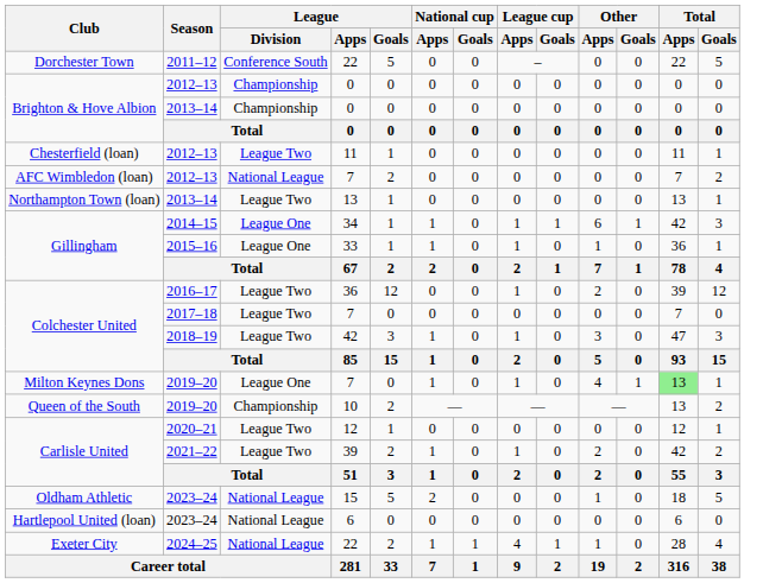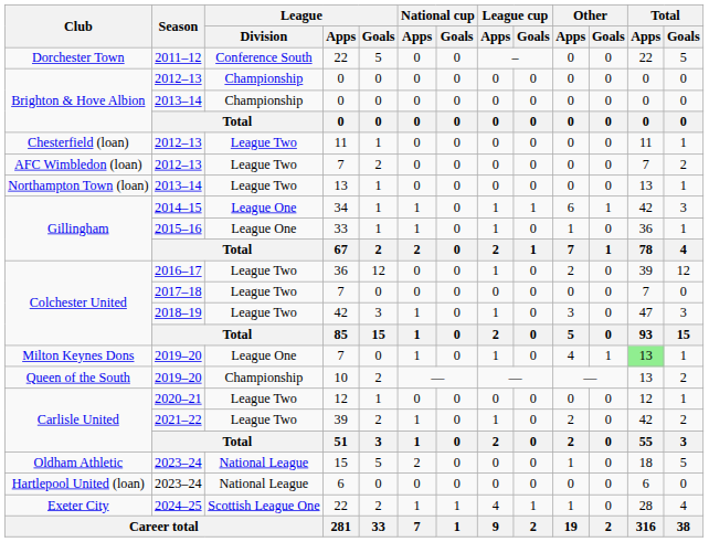 <table class=wikitable style="text-align: center;">
 <tr>
 <th rowspan=2>Club</th>
 <th rowspan=2>Season</th>
 <th colspan=3>League</th>
 <th colspan=2>National cup</th>
 <th colspan=2>League cup</th>
 <th colspan=2>Other</th>
 <th colspan=2>Total</th>
 </tr>
 <tr>
 <th>Division</th>
 <th>Apps</th>
 <th>Goals</th>
 <th>Apps</th>
 <th>Goals</th>
 <th>Apps</th>
 <th>Goals</th>
 <th>Apps</th>
 <th>Goals</th>
 <th>Apps</th>
 <th>Goals</th>
 </tr>
 <tr>
 <td><a href='#'>Dorchester Town</a></td>
 <td><a href='#'>2011–12</a></td>
 <td><a href='#'>Conference South</a></td>
 <td>22</td>
 <td>5</td>
 <td>0</td>
 <td>0</td>
 <td colspan="2">–</td>
 <td>0</td>
 <td>0</td>
 <td>22</td>
 <td>5</td>
 </tr>
 <tr>
 <td rowspan="3"><a href='#'>Brighton & Hove Albion</a></td>
 <td><a href='#'>2012–13</a></td>
 <td><a href='#'>Championship</a></td>
 <td>0</td>
 <td>0</td>
 <td>0</td>
 <td>0</td>
 <td>0</td>
 <td>0</td>
 <td>0</td>
 <td>0</td>
 <td>0</td>
 <td>0</td>
 </tr>
 <tr>
 <td><a href='#'>2013–14</a></td>
 <td>Championship</td>
 <td>0</td>
 <td>0</td>
 <td>0</td>
 <td>0</td>
 <td>0</td>
 <td>0</td>
 <td>0</td>
 <td>0</td>
 <td>0</td>
 <td>0</td>
 </tr>
 <tr>
 <th colspan=2>Total</th>
 <th>0</th>
 <th>0</th>
 <th>0</th>
 <th>0</th>
 <th>0</th>
 <th>0</th>
 <th>0</th>
 <th>0</th>
 <th>0</th>
 <th>0</th>
 </tr>
 <tr>
 <td><a href='#'>Chesterfield</a> (loan)</td>
 <td><a href='#'>2012–13</a></td>
 <td><a href='#'>League Two</a></td>
 <td>11</td>
 <td>1</td>
 <td>0</td>
 <td>0</td>
 <td>0</td>
 <td>0</td>
 <td>0</td>
 <td>0</td>
 <td>11</td>
 <td>1</td>
 </tr>
 <tr>
 <td><a href='#'>AFC Wimbledon</a> (loan)</td>
 <td><a href='#'>2012–13</a></td>
-<td><a href='#'>National League</a></td>
+<td>League Two</td>
 <td>7</td>
 <td>2</td>
 <td>0</td>
 <td>0</td>
 <td>0</td>
 <td>0</td>
 <td>0</td>
 <td>0</td>
 <td>7</td>
 <td>2</td>
 </tr>
 <tr>
 <td><a href='#'>Northampton Town</a> (loan)</td>
 <td><a href='#'>2013–14</a></td>
 <td>League Two</td>
 <td>13</td>
 <td>1</td>
 <td>0</td>
 <td>0</td>
 <td>0</td>
 <td>0</td>
 <td>0</td>
 <td>0</td>
 <td>13</td>
 <td>1</td>
 </tr>
 <tr>
 <td rowspan="3"><a href='#'>Gillingham</a></td>
 <td><a href='#'>2014–15</a></td>
 <td><a href='#'>League One</a></td>
 <td>34</td>
 <td>1</td>
 <td>1</td>
 <td>0</td>
 <td>1</td>
 <td>1</td>
 <td>6</td>
 <td>1</td>
 <td>42</td>
 <td>3</td>
 </tr>
 <tr>
 <td><a href='#'>2015–16</a></td>
 <td>League One</td>
 <td>33</td>
 <td>1</td>
 <td>1</td>
 <td>0</td>
 <td>1</td>
 <td>0</td>
 <td>1</td>
 <td>0</td>
 <td>36</td>
 <td>1</td>
 </tr>
 <tr>
 <th colspan=2>Total</th>
 <th>67</th>
 <th>2</th>
 <th>2</th>
 <th>0</th>
 <th>2</th>
 <th>1</th>
 <th>7</th>
 <th>1</th>
 <th>78</th>
 <th>4</th>
 </tr>
 <tr>
 <td rowspan="4"><a href='#'>Colchester United</a></td>
 <td><a href='#'>2016–17</a></td>
 <td>League Two</td>
 <td>36</td>
 <td>12</td>
 <td>0</td>
 <td>0</td>
 <td>1</td>
 <td>0</td>
 <td>2</td>
 <td>0</td>
 <td>39</td>
 <td>12</td>
 </tr>
 <tr>
 <td><a href='#'>2017–18</a></td>
 <td>League Two</td>
 <td>7</td>
 <td>0</td>
 <td>0</td>
 <td>0</td>
 <td>0</td>
 <td>0</td>
 <td>0</td>
 <td>0</td>
 <td>7</td>
 <td>0</td>
 </tr>
 <tr>
 <td><a href='#'>2018–19</a></td>
 <td>League Two</td>
 <td>42</td>
 <td>3</td>
 <td>1</td>
 <td>0</td>
 <td>1</td>
 <td>0</td>
 <td>3</td>
 <td>0</td>
 <td>47</td>
 <td>3</td>
 </tr>
 <tr>
 <th colspan=2>Total</th>
 <th>85</th>
 <th>15</th>
 <th>1</th>
 <th>0</th>
 <th>2</th>
 <th>0</th>
 <th>5</th>
 <th>0</th>
 <th>93</th>
 <th>15</th>
 </tr>
 <tr>
 <td><a href='#'>Milton Keynes Dons</a></td>
 <td><a href='#'>2019–20</a></td>
 <td>League One</td>
 <td>7</td>
 <td>0</td>
 <td>1</td>
 <td>0</td>
 <td>1</td>
 <td>0</td>
 <td>4</td>
 <td>1</td>
 <td style="background: lightgreen;">13</td>
 <td>1</td>
 </tr>
 <tr>
 <td><a href='#'>Queen of the South</a></td>
 <td><a href='#'>2019–20</a></td>
 <td>Championship</td>
 <td>10</td>
 <td>2</td>
 <td colspan="2">—</td>
 <td colspan="2">—</td>
 <td colspan="2">—</td>
 <td>13</td>
 <td>2</td>
 </tr>
 <tr>
 <td rowspan="3"><a href='#'>Carlisle United</a></td>
 <td><a href='#'>2020–21</a></td>
 <td>League Two</td>
 <td>12</td>
 <td>1</td>
 <td>0</td>
 <td>0</td>
 <td>0</td>
 <td>0</td>
 <td>0</td>
 <td>0</td>
 <td>12</td>
 <td>1</td>
 </tr>
 <tr>
 <td><a href='#'>2021–22</a></td>
 <td>League Two</td>
 <td>39</td>
 <td>2</td>
 <td>1</td>
 <td>0</td>
 <td>1</td>
 <td>0</td>
 <td>2</td>
 <td>0</td>
 <td>42</td>
 <td>2</td>
 </tr>
 <tr>
 <th colspan=2>Total</th>
 <th>51</th>
 <th>3</th>
 <th>1</th>
 <th>0</th>
 <th>2</th>
 <th>0</th>
 <th>2</th>
 <th>0</th>
 <th>55</th>
 <th>3</th>
 </tr>
 <tr>
 <td><a href='#'>Oldham Athletic</a></td>
 <td><a href='#'>2023–24</a></td>
 <td><a href='#'>National League</a></td>
 <td>15</td>
 <td>5</td>
 <td>2</td>
 <td>0</td>
 <td>0</td>
 <td>0</td>
 <td>1</td>
 <td>0</td>
 <td>18</td>
 <td>5</td>
 </tr>
 <tr>
 <td><a href='#'>Hartlepool United</a> (loan)</td>
 <td>2023–24</td>
 <td>National League</td>
 <td>6</td>
 <td>0</td>
 <td>0</td>
 <td>0</td>
 <td>0</td>
 <td>0</td>
 <td>0</td>
 <td>0</td>
 <td>6</td>
 <td>0</td>
 </tr>
 <tr>
 <td><a href='#'>Exeter City</a></td>
 <td><a href='#'>2024–25</a></td>
-<td><a href='#'>National League</a></td>
+<td><a href='#'>Scottish League One</a></td>
 <td>22</td>
 <td>2</td>
 <td>1</td>
 <td>1</td>
 <td>4</td>
 <td>1</td>
 <td>1</td>
 <td>0</td>
 <td>28</td>
 <td>4</td>
 </tr>
 <tr>
 <th colspan=3>Career total</th>
 <th>281</th>
 <th>33</th>
 <th>7</th>
 <th>1</th>
 <th>9</th>
 <th>2</th>
 <th>19</th>
 <th>2</th>
 <th>316</th>
 <th>38</th>
 </tr>
 </table>
